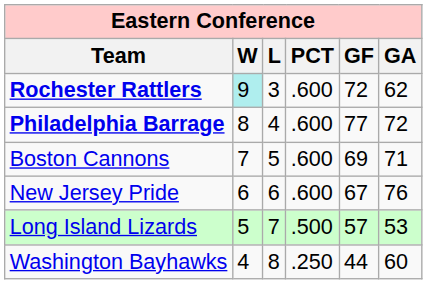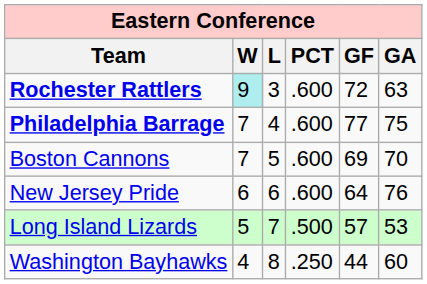 <table class="wikitable">
 <tr bgcolor="#ffcbcb">
 <td colspan="9" align="center"><strong>Eastern Conference</strong></td>
 </tr>
 <tr bgcolor="#efefef">
 <th>Team</th>
 <th>W</th>
 <th>L</th>
 <th>PCT</th>
 <th>GF</th>
 <th>GA</th>
 </tr>
 <tr>
 <td align="left"><strong><a href='#'>Rochester Rattlers</a></strong></td>
 <td style="background: paleturquoise;">9</td>
 <td>3</td>
 <td>.600</td>
 <td>72</td>
-<td>62</td>
+<td>63</td>
 </tr>
 <tr>
 <td align="left"><strong><a href='#'>Philadelphia Barrage</a></strong></td>
-<td>8</td>
+<td>7</td>
 <td>4</td>
 <td>.600</td>
 <td>77</td>
-<td>72</td>
+<td>75</td>
 </tr>
 <tr>
 <td align="left"><a href='#'>Boston Cannons</a></td>
 <td>7</td>
 <td>5</td>
 <td>.600</td>
 <td>69</td>
-<td>71</td>
+<td>70</td>
 </tr>
 <tr>
 <td align="left"><a href='#'>New Jersey Pride</a></td>
 <td>6</td>
 <td>6</td>
 <td>.600</td>
-<td>67</td>
+<td>64</td>
 <td>76</td>
 </tr>
 <tr bgcolor="#ccffcc">
 <td align="left"><a href='#'>Long Island Lizards</a></td>
 <td>5</td>
 <td>7</td>
 <td>.500</td>
 <td>57</td>
 <td>53</td>
 </tr>
 <tr>
 <td align="left"><a href='#'>Washington Bayhawks</a></td>
 <td>4</td>
 <td>8</td>
 <td>.250</td>
 <td>44</td>
 <td>60</td>
 </tr>
 </table>
